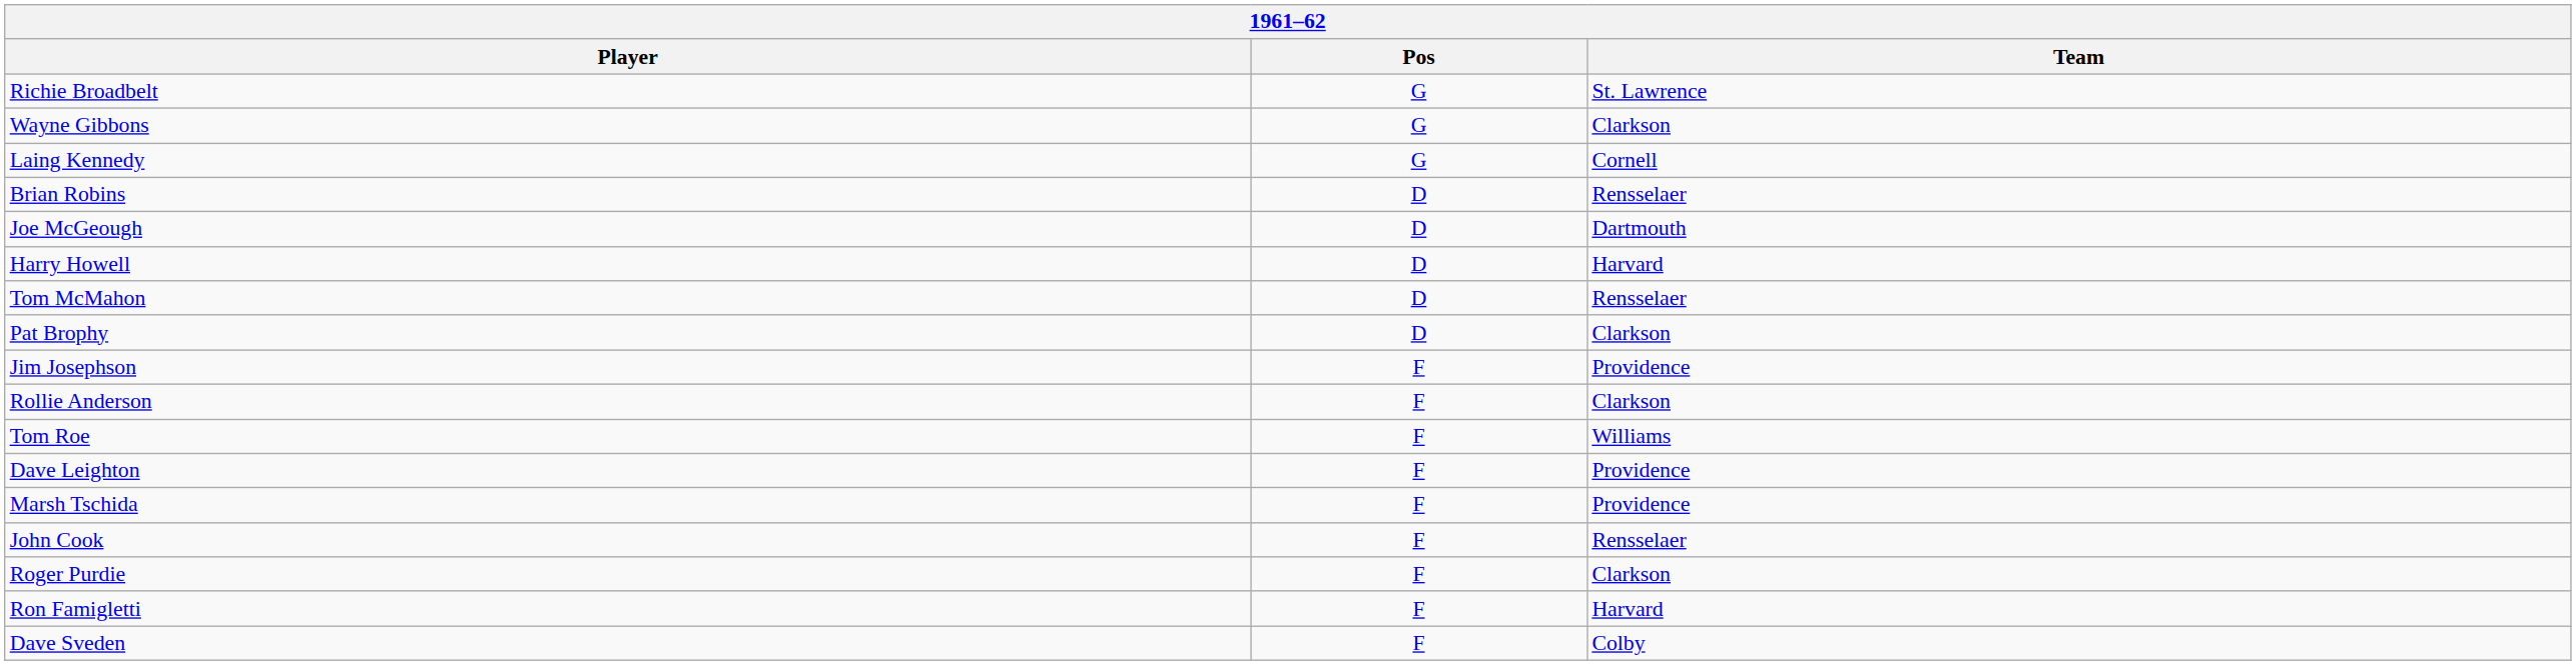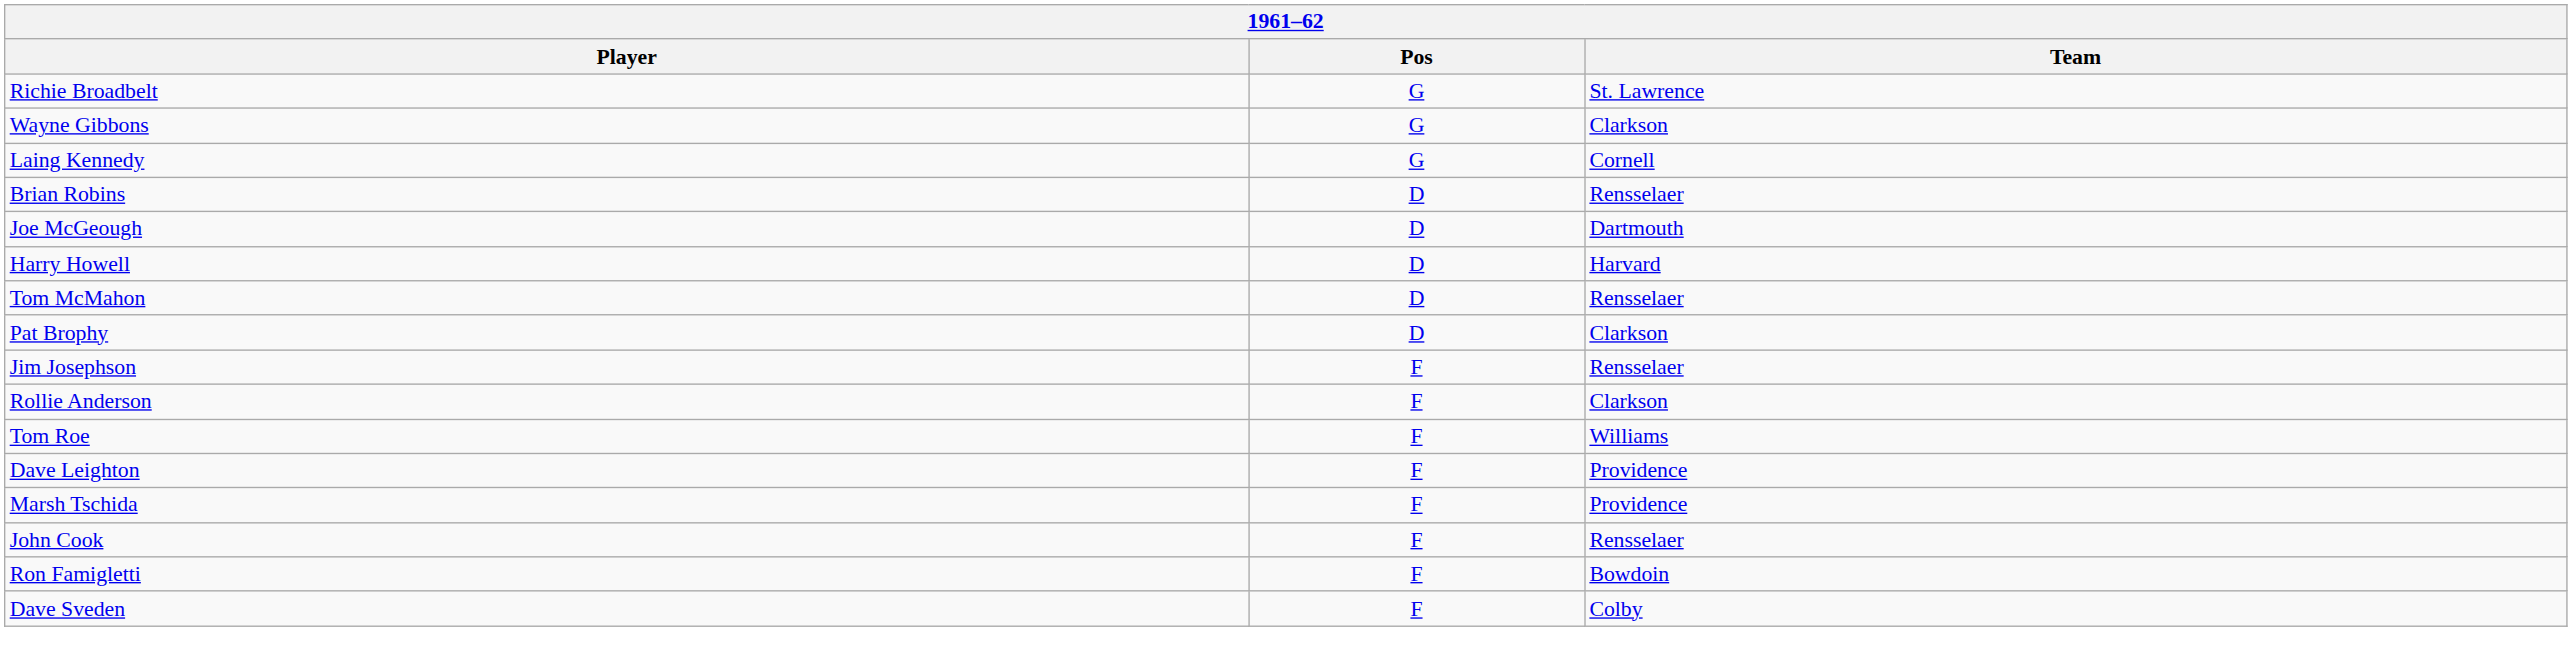 <table class="wikitable" width=95%>
 <tr>
 <th colspan=3><a href='#'>1961–62</a></th>
 </tr>
 <tr>
 <th>Player</th>
 <th>Pos</th>
 <th>Team</th>
 </tr>
 <tr>
 <td><a href='#'>Richie Broadbelt</a></td>
 <td align=center><a href='#'>G</a></td>
 <td><a href='#'>St. Lawrence</a></td>
 </tr>
 <tr>
 <td><a href='#'>Wayne Gibbons</a></td>
 <td align=center><a href='#'>G</a></td>
 <td><a href='#'>Clarkson</a></td>
 </tr>
 <tr>
 <td><a href='#'>Laing Kennedy</a></td>
 <td align=center><a href='#'>G</a></td>
 <td><a href='#'>Cornell</a></td>
 </tr>
 <tr>
 <td><a href='#'>Brian Robins</a></td>
 <td align=center><a href='#'>D</a></td>
 <td><a href='#'>Rensselaer</a></td>
 </tr>
 <tr>
 <td><a href='#'>Joe McGeough</a></td>
 <td align=center><a href='#'>D</a></td>
 <td><a href='#'>Dartmouth</a></td>
 </tr>
 <tr>
 <td><a href='#'>Harry Howell</a></td>
 <td align=center><a href='#'>D</a></td>
 <td><a href='#'>Harvard</a></td>
 </tr>
 <tr>
 <td><a href='#'>Tom McMahon</a></td>
 <td align=center><a href='#'>D</a></td>
 <td><a href='#'>Rensselaer</a></td>
 </tr>
 <tr>
 <td><a href='#'>Pat Brophy</a></td>
 <td align=center><a href='#'>D</a></td>
 <td><a href='#'>Clarkson</a></td>
 </tr>
 <tr>
 <td><a href='#'>Jim Josephson</a></td>
 <td align=center><a href='#'>F</a></td>
-<td><a href='#'>Providence</a></td>
+<td><a href='#'>Rensselaer</a></td>
 </tr>
 <tr>
 <td><a href='#'>Rollie Anderson</a></td>
 <td align=center><a href='#'>F</a></td>
 <td><a href='#'>Clarkson</a></td>
 </tr>
 <tr>
 <td><a href='#'>Tom Roe</a></td>
 <td align=center><a href='#'>F</a></td>
 <td><a href='#'>Williams</a></td>
 </tr>
 <tr>
 <td><a href='#'>Dave Leighton</a></td>
 <td align=center><a href='#'>F</a></td>
 <td><a href='#'>Providence</a></td>
 </tr>
 <tr>
 <td><a href='#'>Marsh Tschida</a></td>
 <td align=center><a href='#'>F</a></td>
 <td><a href='#'>Providence</a></td>
 </tr>
 <tr>
 <td><a href='#'>John Cook</a></td>
 <td align=center><a href='#'>F</a></td>
 <td><a href='#'>Rensselaer</a></td>
 </tr>
 <tr>
-<td><a href='#'>Roger Purdie</a></td>
-<td align=center><a href='#'>F</a></td>
-<td><a href='#'>Clarkson</a></td>
-</tr>
-<tr>
 <td><a href='#'>Ron Famigletti</a></td>
 <td align=center><a href='#'>F</a></td>
-<td><a href='#'>Harvard</a></td>
+<td><a href='#'>Bowdoin</a></td>
 </tr>
 <tr>
 <td><a href='#'>Dave Sveden</a></td>
 <td align=center><a href='#'>F</a></td>
 <td><a href='#'>Colby</a></td>
 </tr>
 </table>
